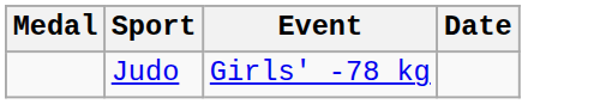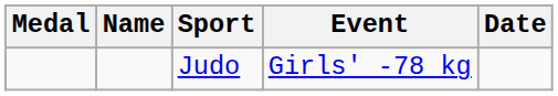 <table class="wikitable sortable" style="font-size: 95%;">
 <tr>
 <th>Medal</th>
+<th>Name</th>
 <th>Sport</th>
 <th>Event</th>
 <th>Date</th>
 </tr>
 <tr>
 <td></td>
+<td></td>
 <td><a href='#'>Judo</a></td>
 <td><a href='#'>Girls' -78 kg</a></td>
 <td></td>
 </tr>
 </table>
